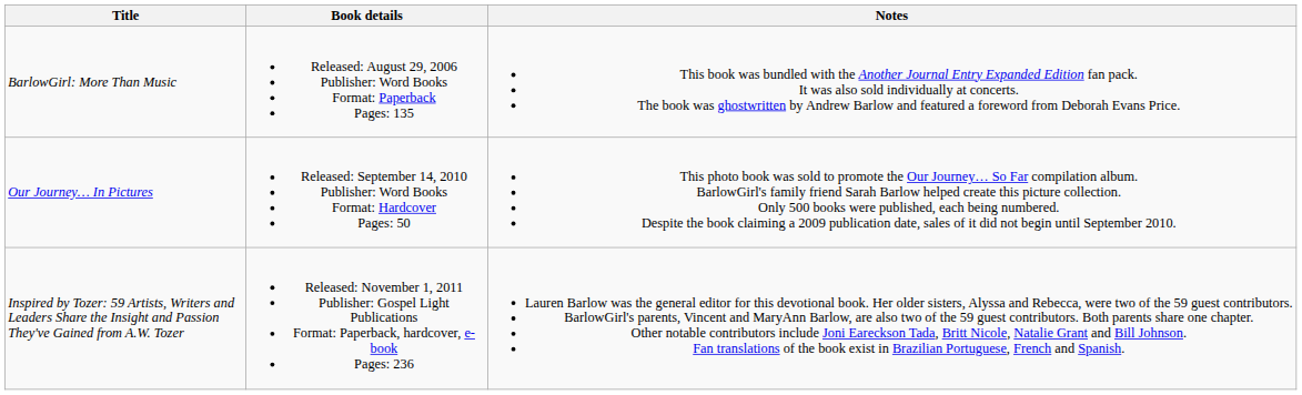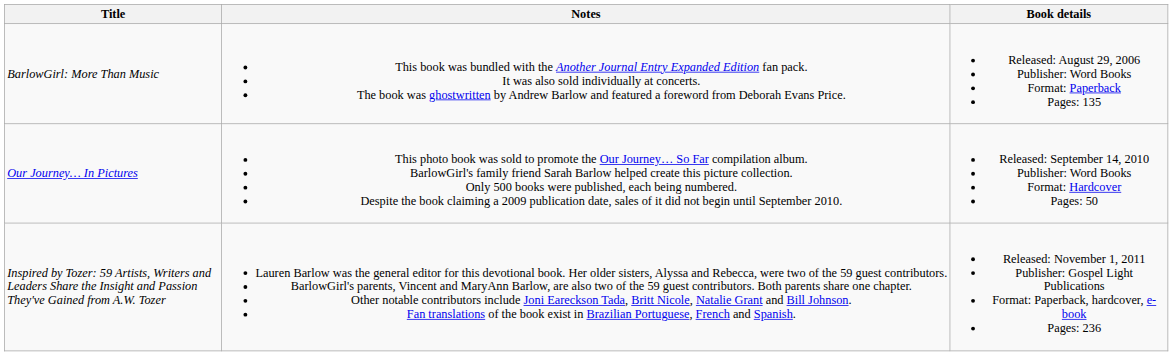 <table class="wikitable" style="text-align:center;">
 <tr>
 <th style="width:275px;">Title</th>
+<th>Notes</th>
 <th style="width:275px;">Book details</th>
-<th>Notes</th>
 </tr>
 <tr>
 <td align=left><em>BarlowGirl: More Than Music</em></td>
+<td><br><ul><li>This book was bundled with the <em><a href='#'>Another Journal Entry Expanded Edition</a></em> fan pack.</li><li>It was also sold individually at concerts.</li><li>The book was <a href='#'>ghostwritten</a> by Andrew Barlow and featured a foreword from Deborah Evans Price.</li></ul></td>
 <td><br><ul><li>Released: August 29, 2006</li><li>Publisher: Word Books</li><li>Format: <a href='#'>Paperback</a></li><li>Pages: 135</li></ul></td>
-<td><br><ul><li>This book was bundled with the <em><a href='#'>Another Journal Entry Expanded Edition</a></em> fan pack.</li><li>It was also sold individually at concerts.</li><li>The book was <a href='#'>ghostwritten</a> by Andrew Barlow and featured a foreword from Deborah Evans Price.</li></ul></td>
 </tr>
 <tr>
 <td align=left><em><a href='#'>Our Journey… In Pictures</a></em></td>
+<td><br><ul><li>This photo book was sold to promote the <a href='#'>Our Journey… So Far</a> compilation album.</li><li>BarlowGirl's family friend Sarah Barlow helped create this picture collection.</li><li>Only 500 books were published, each being numbered.</li><li>Despite the book claiming a 2009 publication date, sales of it did not begin until September 2010.</li></ul></td>
 <td><br><ul><li>Released: September 14, 2010</li><li>Publisher: Word Books</li><li>Format: <a href='#'>Hardcover</a></li><li>Pages: 50</li></ul></td>
-<td><br><ul><li>This photo book was sold to promote the <a href='#'>Our Journey… So Far</a> compilation album.</li><li>BarlowGirl's family friend Sarah Barlow helped create this picture collection.</li><li>Only 500 books were published, each being numbered.</li><li>Despite the book claiming a 2009 publication date, sales of it did not begin until September 2010.</li></ul></td>
 </tr>
 <tr>
 <td align=left><em>Inspired by Tozer: 59 Artists, Writers and Leaders Share the Insight and Passion They've Gained from A.W. Tozer</em></td>
+<td><br><ul><li>Lauren Barlow was the general editor for this devotional book. Her older sisters, Alyssa and Rebecca, were two of the 59 guest contributors.</li><li>BarlowGirl's parents, Vincent and MaryAnn Barlow, are also two of the 59 guest contributors. Both parents share one chapter.</li><li>Other notable contributors include <a href='#'>Joni Eareckson Tada</a>, <a href='#'>Britt Nicole</a>, <a href='#'>Natalie Grant</a> and <a href='#'>Bill Johnson</a>.</li><li><a href='#'>Fan translations</a> of the book exist in <a href='#'>Brazilian Portuguese</a>, <a href='#'>French</a> and <a href='#'>Spanish</a>.</li></ul></td>
 <td><br><ul><li>Released: November 1, 2011</li><li>Publisher: Gospel Light Publications</li><li>Format: Paperback, hardcover, <a href='#'>e-book</a></li><li>Pages: 236</li></ul></td>
-<td><br><ul><li>Lauren Barlow was the general editor for this devotional book. Her older sisters, Alyssa and Rebecca, were two of the 59 guest contributors.</li><li>BarlowGirl's parents, Vincent and MaryAnn Barlow, are also two of the 59 guest contributors. Both parents share one chapter.</li><li>Other notable contributors include <a href='#'>Joni Eareckson Tada</a>, <a href='#'>Britt Nicole</a>, <a href='#'>Natalie Grant</a> and <a href='#'>Bill Johnson</a>.</li><li><a href='#'>Fan translations</a> of the book exist in <a href='#'>Brazilian Portuguese</a>, <a href='#'>French</a> and <a href='#'>Spanish</a>.</li></ul></td>
 </tr>
 </table>
